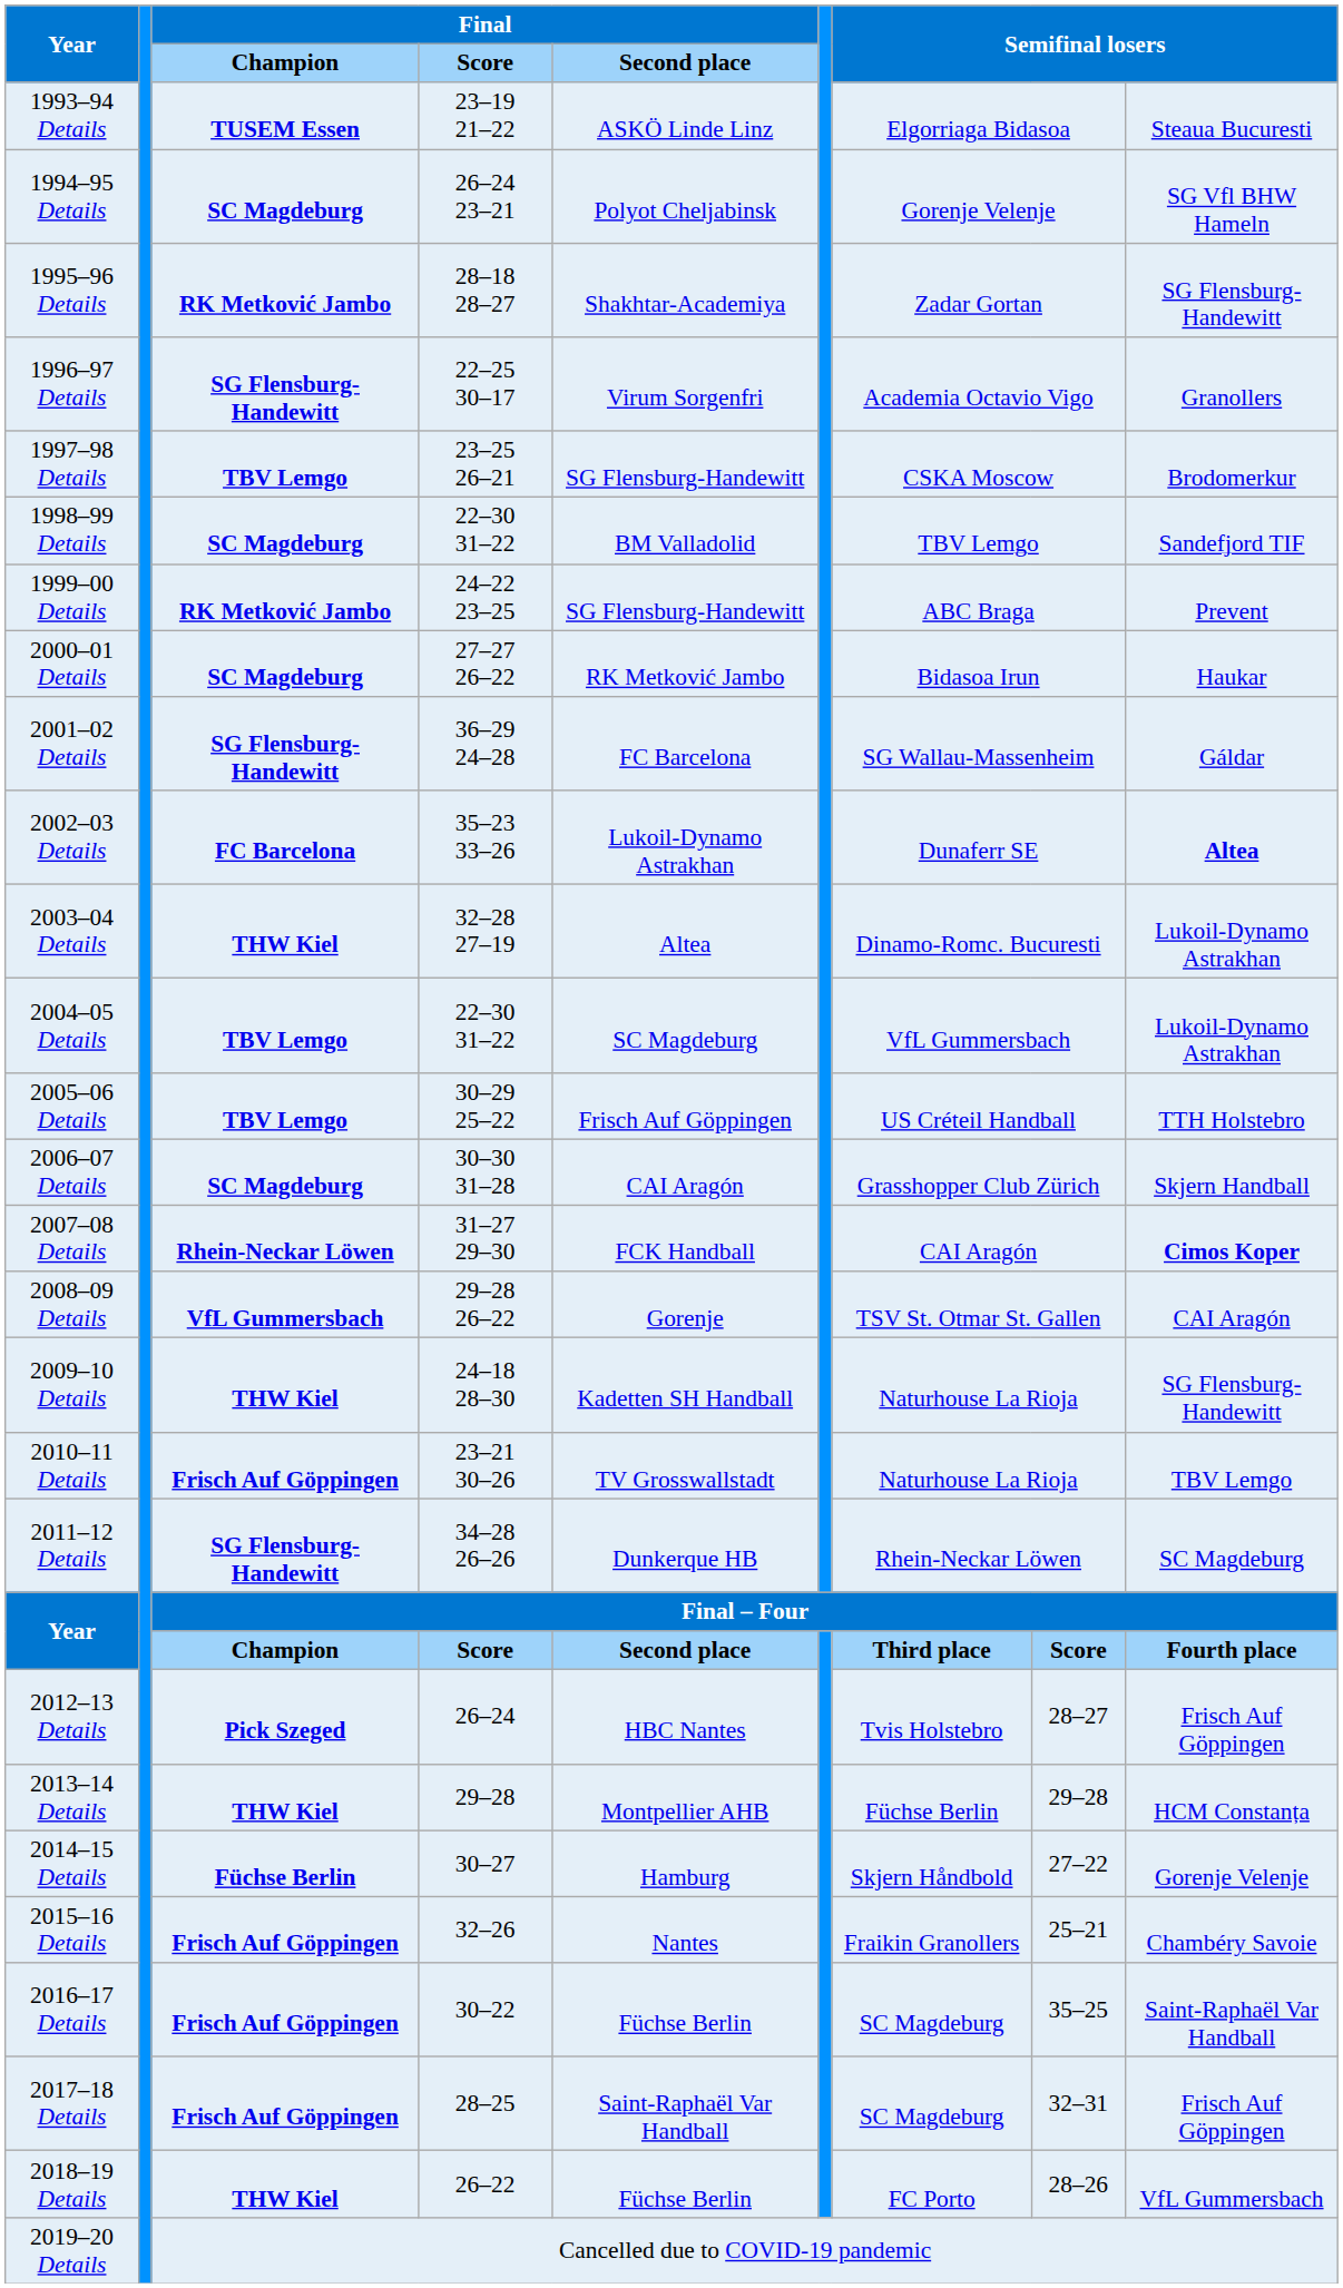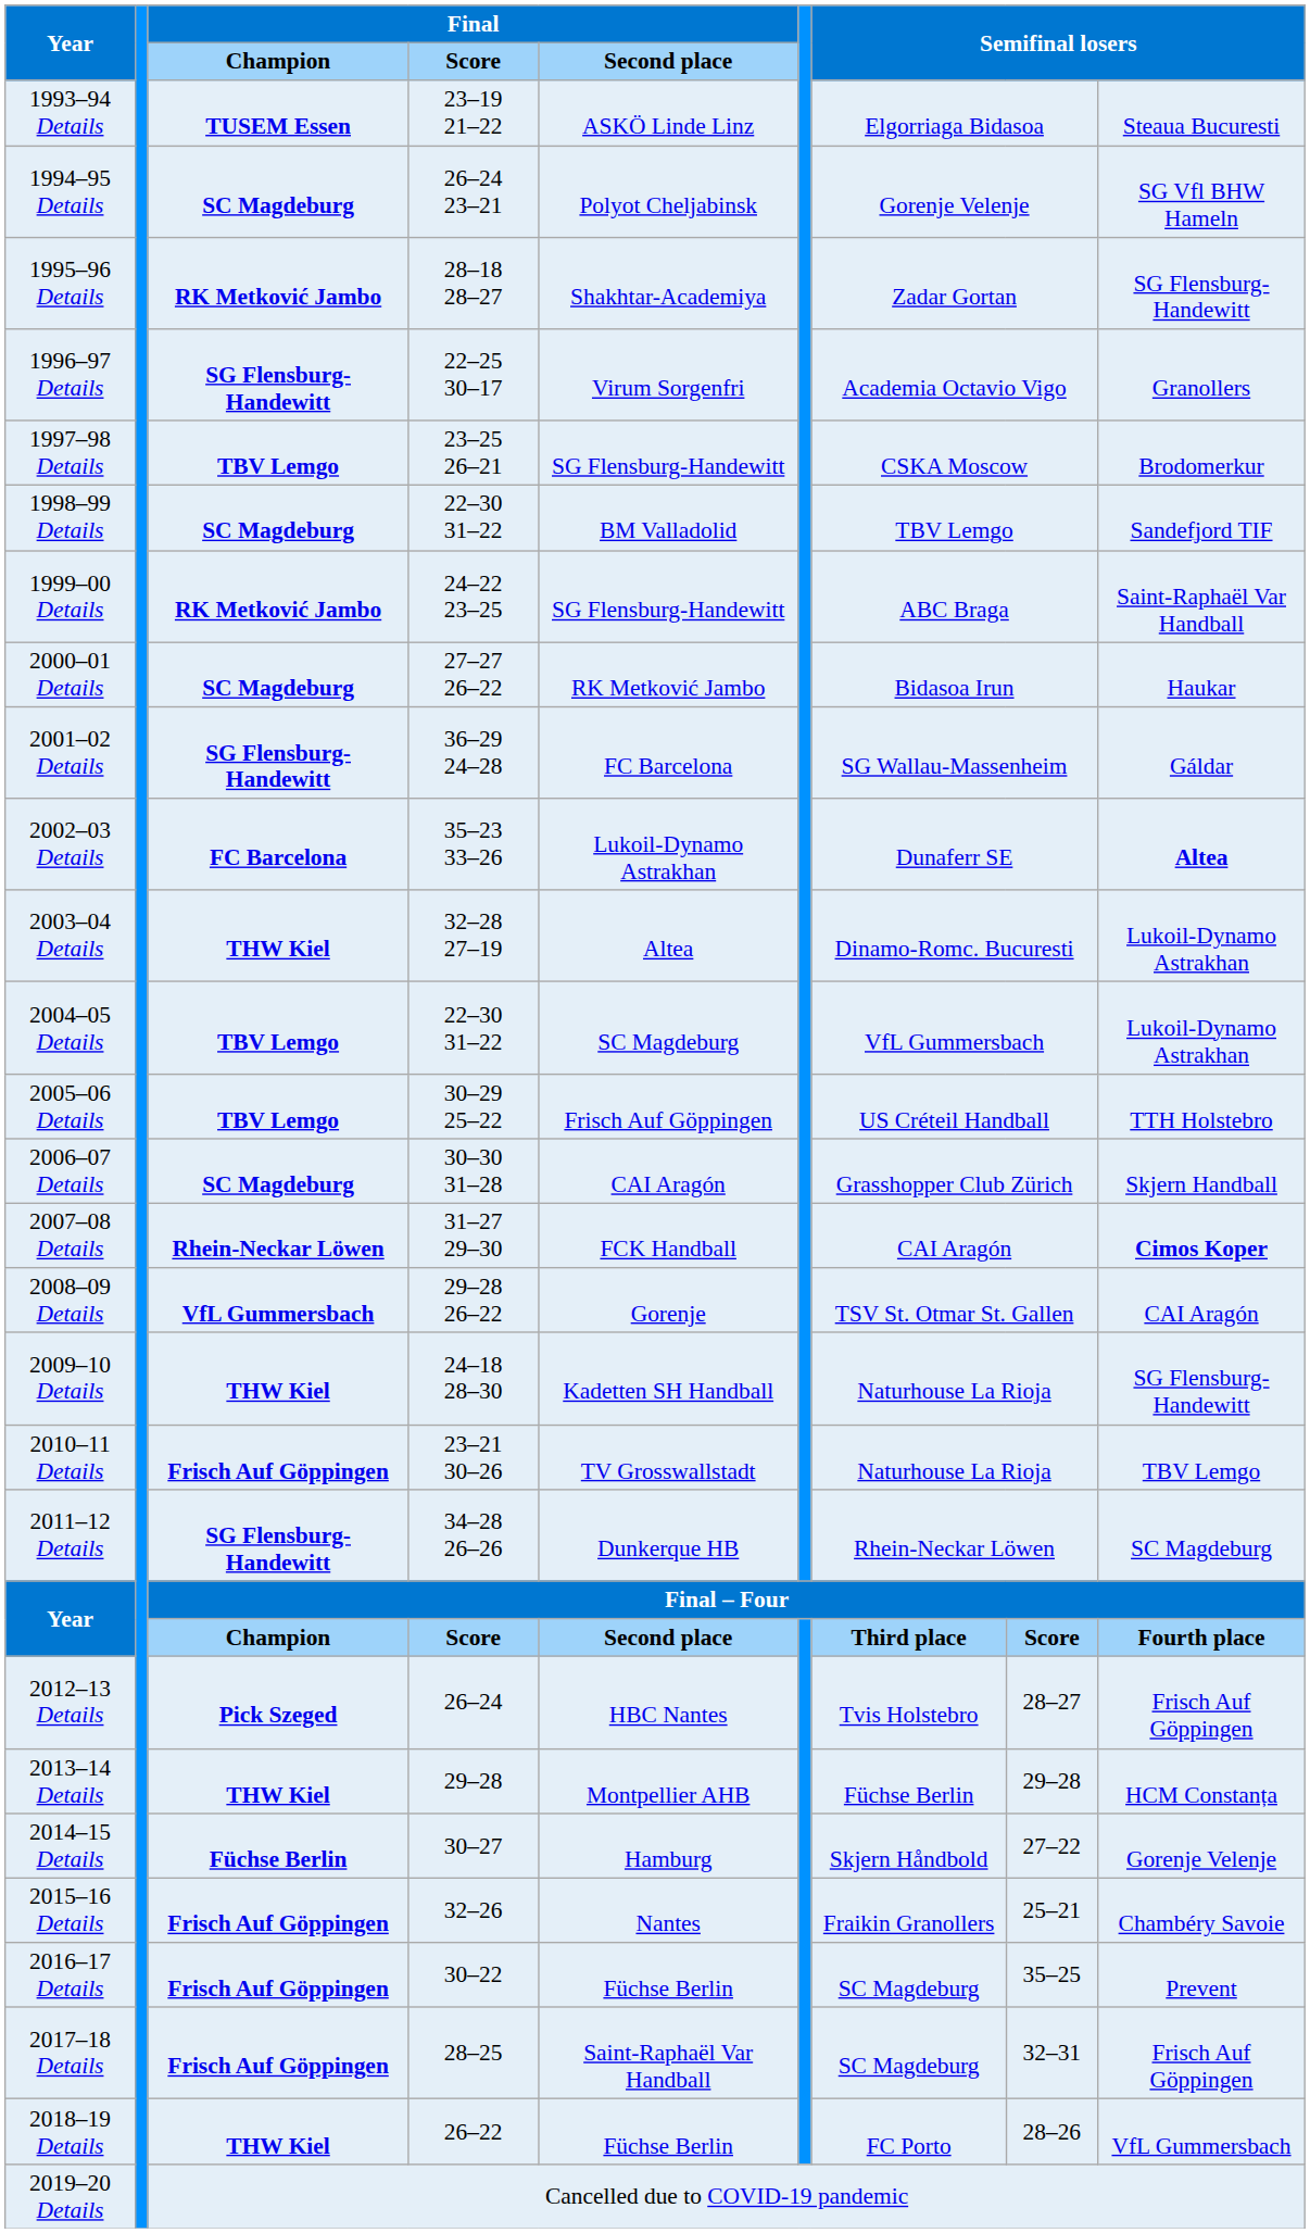 <table class="wikitable" style="font-size: 97%; text-align: center; background-color:#e4eff8; color:black">
 <tr>
 <th rowspan=2 width="10%" style="background-color:#0077d1; color:white">Year</th>
 <td rowspan="31" width="1%" style="background-color:#0092ff; color:white"></td>
 <th colspan=3 style="background-color:#0077d1; color:white">Final</th>
 <td rowspan="21" width="1%" style="background-color:#0092ff; color:white"></td>
 <th colspan="3" rowspan="2" width="40%" style="background-color:#0077d1; color:white">Semifinal losers</th>
 </tr>
 <tr>
 <th width="20%" style="background-color:#9ed3fa; color:black">Champion</th>
 <th width="10%" style="background-color:#9ed3fa; color:black">Score</th>
 <th width="20%" style="background-color:#9ed3fa; color:black">Second place</th>
 </tr>
 <tr>
 <td>1993–94<br><em><a href='#'>Details</a></em></td>
 <td><br>  <strong><a href='#'>TUSEM Essen</a></strong></td>
 <td>23–19 <br> 21–22</td>
 <td><br> <a href='#'>ASKÖ Linde Linz</a></td>
 <td colspan="2"><br> <a href='#'>Elgorriaga Bidasoa</a></td>
 <td><br> <a href='#'>Steaua Bucuresti</a></td>
 </tr>
 <tr>
 <td>1994–95<br><em><a href='#'>Details</a></em></td>
 <td><br> <strong><a href='#'>SC Magdeburg</a></strong></td>
 <td>26–24 <br> 23–21</td>
 <td><br> <a href='#'>Polyot Cheljabinsk</a></td>
 <td colspan="2"><br> <a href='#'>Gorenje Velenje</a></td>
 <td><br> <a href='#'>SG Vfl BHW Hameln</a></td>
 </tr>
 <tr>
 <td>1995–96<br><em><a href='#'>Details</a></em></td>
 <td><br> <strong><a href='#'>RK Metković Jambo</a></strong></td>
 <td>28–18 <br> 28–27</td>
 <td><br> <a href='#'>Shakhtar-Academiya</a></td>
 <td colspan="2"><br> <a href='#'>Zadar Gortan</a></td>
 <td><br> <a href='#'>SG Flensburg-Handewitt</a></td>
 </tr>
 <tr>
 <td>1996–97<br><em><a href='#'>Details</a></em></td>
 <td><br>  <strong><a href='#'>SG Flensburg-Handewitt</a></strong></td>
 <td>22–25 <br> 30–17</td>
 <td><br> <a href='#'>Virum Sorgenfri</a></td>
 <td colspan="2"><br> <a href='#'>Academia Octavio Vigo</a></td>
 <td><br> <a href='#'>Granollers</a></td>
 </tr>
 <tr>
 <td>1997–98<br><em><a href='#'>Details</a></em></td>
 <td><br> <strong><a href='#'>TBV Lemgo</a></strong></td>
 <td>23–25 <br> 26–21</td>
 <td><br> <a href='#'>SG Flensburg-Handewitt</a></td>
 <td colspan="2"><br> <a href='#'>CSKA Moscow</a></td>
 <td><br> <a href='#'>Brodomerkur</a></td>
 </tr>
 <tr>
 <td>1998–99<br><em><a href='#'>Details</a></em></td>
 <td><br>  <strong><a href='#'>SC Magdeburg</a></strong></td>
 <td>22–30 <br> 31–22</td>
 <td><br> <a href='#'>BM Valladolid</a></td>
 <td colspan="2"><br> <a href='#'>TBV Lemgo</a></td>
 <td><br> <a href='#'>Sandefjord TIF</a></td>
 </tr>
 <tr>
 <td>1999–00<br><em><a href='#'>Details</a></em></td>
 <td><br> <strong><a href='#'>RK Metković Jambo</a></strong></td>
 <td>24–22 <br> 23–25</td>
 <td><br> <a href='#'>SG Flensburg-Handewitt</a></td>
 <td colspan="2"><br> <a href='#'>ABC Braga</a></td>
-<td><br> <a href='#'>Prevent</a></td>
+<td><br> <a href='#'>Saint-Raphaël Var Handball</a></td>
 </tr>
 <tr>
 <td>2000–01<br><em><a href='#'>Details</a></em></td>
 <td><br> <strong><a href='#'>SC Magdeburg</a></strong></td>
 <td>27–27 <br> 26–22</td>
 <td><br> <a href='#'>RK Metković Jambo</a></td>
 <td colspan="2"><br> <a href='#'>Bidasoa Irun</a></td>
 <td><br> <a href='#'>Haukar</a></td>
 </tr>
 <tr>
 <td>2001–02<br><em><a href='#'>Details</a></em></td>
 <td><br>  <strong><a href='#'>SG Flensburg-Handewitt</a></strong></td>
 <td>36–29 <br> 24–28</td>
 <td><br> <a href='#'>FC Barcelona</a></td>
 <td colspan="2"><br> <a href='#'>SG Wallau-Massenheim</a></td>
 <td><br> <a href='#'>Gáldar</a></td>
 </tr>
 <tr>
 <td>2002–03<br><em><a href='#'>Details</a></em></td>
 <td><br>  <strong><a href='#'>FC Barcelona</a></strong></td>
 <td>35–23 <br> 33–26</td>
 <td><br> <a href='#'>Lukoil-Dynamo Astrakhan</a></td>
 <td colspan="2"><br> <a href='#'>Dunaferr SE</a></td>
 <td><strong><br> <a href='#'>Altea</a></strong></td>
 </tr>
 <tr>
 <td>2003–04<br><em><a href='#'>Details</a></em></td>
 <td><br>  <strong><a href='#'>THW Kiel</a></strong></td>
 <td>32–28 <br> 27–19</td>
 <td><br> <a href='#'>Altea</a></td>
 <td colspan="2"><br> <a href='#'>Dinamo-Romc. Bucuresti</a></td>
 <td><br> <a href='#'>Lukoil-Dynamo Astrakhan</a></td>
 </tr>
 <tr>
 <td>2004–05<br><em><a href='#'>Details</a></em></td>
 <td><br> <strong><a href='#'>TBV Lemgo</a></strong></td>
 <td>22–30 <br> 31–22</td>
 <td><br> <a href='#'>SC Magdeburg</a></td>
 <td colspan="2"><br> <a href='#'>VfL Gummersbach</a></td>
 <td><br> <a href='#'>Lukoil-Dynamo Astrakhan</a></td>
 </tr>
 <tr>
 <td>2005–06<br><em><a href='#'>Details</a></em></td>
 <td><br> <strong><a href='#'>TBV Lemgo</a></strong></td>
 <td>30–29 <br> 25–22</td>
 <td><br> <a href='#'>Frisch Auf Göppingen</a></td>
 <td colspan="2"><br> <a href='#'>US Créteil Handball</a></td>
 <td><br> <a href='#'>TTH Holstebro</a></td>
 </tr>
 <tr>
 <td>2006–07<br><em><a href='#'>Details</a></em></td>
 <td><br> <strong><a href='#'>SC Magdeburg</a></strong></td>
 <td>30–30 <br> 31–28</td>
 <td><br> <a href='#'>CAI Aragón</a></td>
 <td colspan="2"><br> <a href='#'>Grasshopper Club Zürich</a></td>
 <td><br> <a href='#'>Skjern Handball</a></td>
 </tr>
 <tr>
 <td>2007–08<br><em><a href='#'>Details</a></em></td>
 <td><br> <strong><a href='#'>Rhein-Neckar Löwen</a></strong></td>
 <td>31–27 <br> 29–30</td>
 <td><br> <a href='#'>FCK Handball</a></td>
 <td colspan="2"><br> <a href='#'>CAI Aragón</a></td>
 <td><strong><br> <a href='#'>Cimos Koper</a></strong></td>
 </tr>
 <tr>
 <td>2008–09<br><em><a href='#'>Details</a></em></td>
 <td><br> <strong><a href='#'>VfL Gummersbach</a></strong></td>
 <td>29–28 <br> 26–22</td>
 <td><br> <a href='#'>Gorenje</a></td>
 <td colspan="2"><br> <a href='#'>TSV St. Otmar St. Gallen</a></td>
 <td><br> <a href='#'>CAI Aragón</a></td>
 </tr>
 <tr>
 <td>2009–10<br><em><a href='#'>Details</a></em></td>
 <td><br>  <strong><a href='#'>THW Kiel</a></strong></td>
 <td>24–18 <br> 28–30</td>
 <td><br> <a href='#'>Kadetten SH Handball</a></td>
 <td colspan="2"><br> <a href='#'>Naturhouse La Rioja</a></td>
 <td><br> <a href='#'>SG Flensburg-Handewitt</a></td>
 </tr>
 <tr>
 <td>2010–11<br><em><a href='#'>Details</a></em></td>
 <td><br> <strong><a href='#'>Frisch Auf Göppingen</a></strong></td>
 <td>23–21 <br> 30–26</td>
 <td><br> <a href='#'>TV Grosswallstadt</a></td>
 <td colspan="2"><br> <a href='#'>Naturhouse La Rioja</a></td>
 <td><br> <a href='#'>TBV Lemgo</a></td>
 </tr>
 <tr>
 <td>2011–12<br><em><a href='#'>Details</a></em></td>
 <td><br>  <strong><a href='#'>SG Flensburg-Handewitt</a></strong></td>
 <td>34–28 <br> 26–26</td>
 <td><br> <a href='#'>Dunkerque HB</a></td>
 <td colspan="2"><br> <a href='#'>Rhein-Neckar Löwen</a></td>
 <td><br> <a href='#'>SC Magdeburg</a></td>
 </tr>
 <tr>
 <th rowspan="2" style="background-color:#0077d1; color:white">Year</th>
 <th colspan="7" style="background-color:#0077d1; color:white">Final – Four</th>
 </tr>
 <tr>
 <th width="20%" style="background-color:#9ed3fa; color:black">Champion</th>
 <th width="10%" style="background-color:#9ed3fa; color:black">Score</th>
 <th width="20%" style="background-color:#9ed3fa; color:black">Second place</th>
 <td rowspan="8" width="1%" style="background-color:#0092ff; color:white"></td>
 <th width="15%" style="background-color:#9ed3fa; color:black">Third place</th>
 <th width="7" style="background-color:#9ed3fa; color:black">Score</th>
 <th width="18%" style="background-color:#9ed3fa; color:black">Fourth place</th>
 </tr>
 <tr>
 <td>2012–13<br><em><a href='#'>Details</a></em></td>
 <td><br> <strong><a href='#'>Pick Szeged</a></strong></td>
 <td>26–24</td>
 <td><br> <a href='#'>HBC Nantes</a></td>
 <td><br> <a href='#'>Tvis Holstebro</a></td>
 <td>28–27</td>
 <td><br> <a href='#'>Frisch Auf Göppingen</a></td>
 </tr>
 <tr>
 <td>2013–14<br><em><a href='#'>Details</a></em></td>
 <td><br>  <strong><a href='#'>THW Kiel</a></strong></td>
 <td>29–28</td>
 <td><br> <a href='#'>Montpellier AHB</a></td>
 <td><br> <a href='#'>Füchse Berlin</a></td>
 <td>29–28</td>
 <td><br> <a href='#'>HCM Constanța</a></td>
 </tr>
 <tr>
 <td>2014–15<br><em><a href='#'>Details</a></em></td>
 <td><br> <strong><a href='#'>Füchse Berlin</a></strong></td>
 <td>30–27</td>
 <td><br> <a href='#'>Hamburg</a></td>
 <td><br> <a href='#'>Skjern Håndbold</a></td>
 <td>27–22</td>
 <td><br> <a href='#'>Gorenje Velenje</a></td>
 </tr>
 <tr>
 <td>2015–16<br><em><a href='#'>Details</a></em></td>
 <td><br> <strong><a href='#'>Frisch Auf Göppingen</a></strong></td>
 <td>32–26</td>
 <td><br> <a href='#'>Nantes</a></td>
 <td><br> <a href='#'>Fraikin Granollers</a></td>
 <td>25–21</td>
 <td><br> <a href='#'>Chambéry Savoie</a></td>
 </tr>
 <tr>
 <td>2016–17<br><em><a href='#'>Details</a></em></td>
 <td><br> <strong><a href='#'>Frisch Auf Göppingen</a></strong></td>
 <td>30–22</td>
 <td><br> <a href='#'>Füchse Berlin</a></td>
 <td><br> <a href='#'>SC Magdeburg</a></td>
 <td>35–25</td>
-<td><br> <a href='#'>Saint-Raphaël Var Handball</a></td>
+<td><br> <a href='#'>Prevent</a></td>
 </tr>
 <tr>
 <td>2017–18<br><em><a href='#'>Details</a></em></td>
 <td><br> <strong><a href='#'>Frisch Auf Göppingen</a></strong></td>
 <td>28–25</td>
 <td><br> <a href='#'>Saint-Raphaël Var Handball</a></td>
 <td><br> <a href='#'>SC Magdeburg</a></td>
 <td>32–31</td>
 <td><br> <a href='#'>Frisch Auf Göppingen</a></td>
 </tr>
 <tr>
 <td>2018–19<br><em><a href='#'>Details</a></em></td>
 <td><br> <strong><a href='#'>THW Kiel</a></strong></td>
 <td>26–22</td>
 <td><br> <a href='#'>Füchse Berlin</a></td>
 <td><br> <a href='#'>FC Porto</a></td>
 <td>28–26</td>
 <td><br> <a href='#'>VfL Gummersbach</a></td>
 </tr>
 <tr>
 <td>2019–20 <br> <em><a href='#'>Details</a></em></td>
 <td colspan=7>Cancelled due to <a href='#'>COVID-19 pandemic</a></td>
 </tr>
 </table>
